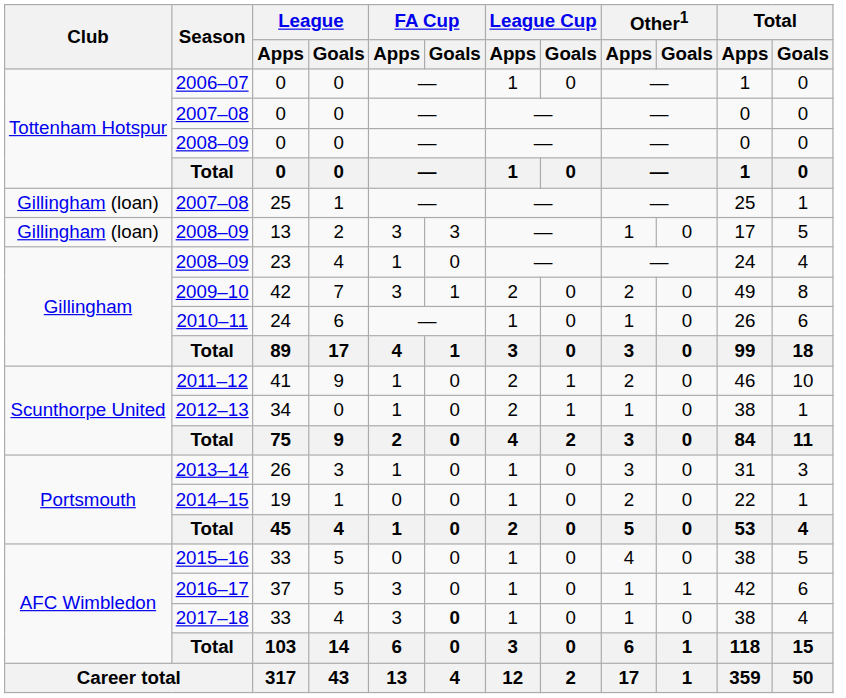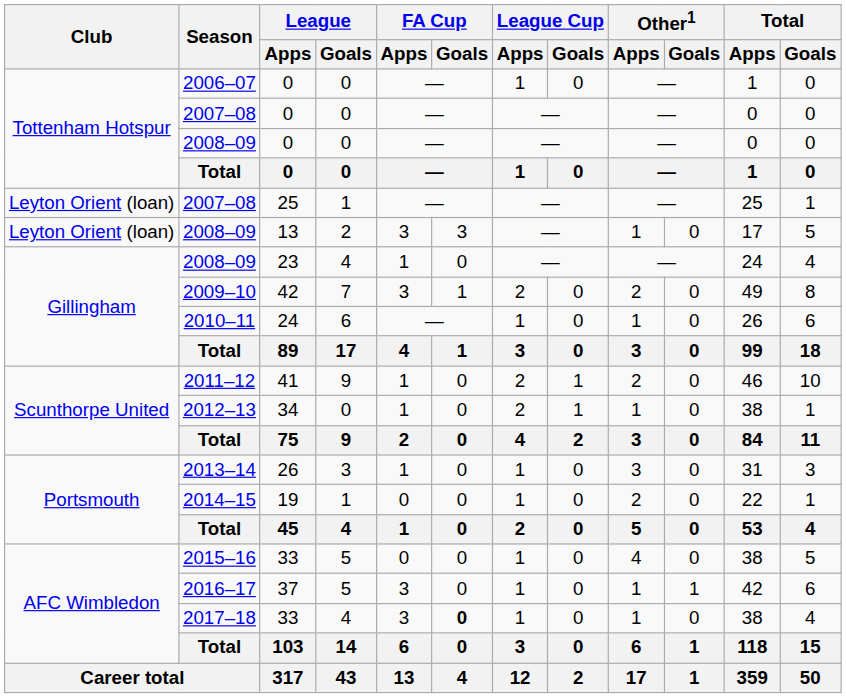 <table class="wikitable" style="text-align:center">
 <tr>
 <th rowspan="2">Club</th>
 <th rowspan="2">Season</th>
 <th colspan="2"><a href='#'>League</a></th>
 <th colspan="2"><a href='#'>FA Cup</a></th>
 <th colspan="2"><a href='#'>League Cup</a></th>
 <th colspan="2">Other<sup>1</sup></th>
 <th colspan="2">Total</th>
 </tr>
 <tr>
 <th>Apps</th>
 <th>Goals</th>
 <th>Apps</th>
 <th>Goals</th>
 <th>Apps</th>
 <th>Goals</th>
 <th>Apps</th>
 <th>Goals</th>
 <th>Apps</th>
 <th>Goals</th>
 </tr>
 <tr>
 <td rowspan="4"><a href='#'>Tottenham Hotspur</a></td>
 <td><a href='#'>2006–07</a></td>
 <td>0</td>
 <td>0</td>
 <td colspan="2">—</td>
 <td>1</td>
 <td>0</td>
 <td colspan="2">—</td>
 <td>1</td>
 <td>0</td>
 </tr>
 <tr>
 <td><a href='#'>2007–08</a></td>
 <td>0</td>
 <td>0</td>
 <td colspan="2">—</td>
 <td colspan="2">—</td>
 <td colspan="2">—</td>
 <td>0</td>
 <td>0</td>
 </tr>
 <tr>
 <td><a href='#'>2008–09</a></td>
 <td>0</td>
 <td>0</td>
 <td colspan="2">—</td>
 <td colspan="2">—</td>
 <td colspan="2">—</td>
 <td>0</td>
 <td>0</td>
 </tr>
 <tr>
 <th>Total</th>
 <th>0</th>
 <th>0</th>
 <th colspan="2">—</th>
 <th>1</th>
 <th>0</th>
 <th colspan="2">—</th>
 <th>1</th>
 <th>0</th>
 </tr>
 <tr>
-<td><a href='#'>Gillingham</a> (loan)</td>
+<td><a href='#'>Leyton Orient</a> (loan)</td>
 <td><a href='#'>2007–08</a></td>
 <td>25</td>
 <td>1</td>
 <td colspan="2">—</td>
 <td colspan="2">—</td>
 <td colspan="2">—</td>
 <td>25</td>
 <td>1</td>
 </tr>
 <tr>
-<td><a href='#'>Gillingham</a> (loan)</td>
+<td><a href='#'>Leyton Orient</a> (loan)</td>
 <td><a href='#'>2008–09</a></td>
 <td>13</td>
 <td>2</td>
 <td>3</td>
 <td>3</td>
 <td colspan="2">—</td>
 <td>1</td>
 <td>0</td>
 <td>17</td>
 <td>5</td>
 </tr>
 <tr>
 <td rowspan="4"><a href='#'>Gillingham</a></td>
 <td><a href='#'>2008–09</a></td>
 <td>23</td>
 <td>4</td>
 <td>1</td>
 <td>0</td>
 <td colspan="2">—</td>
 <td colspan="2">—</td>
 <td>24</td>
 <td>4</td>
 </tr>
 <tr>
 <td><a href='#'>2009–10</a></td>
 <td>42</td>
 <td>7</td>
 <td>3</td>
 <td>1</td>
 <td>2</td>
 <td>0</td>
 <td>2</td>
 <td>0</td>
 <td>49</td>
 <td>8</td>
 </tr>
 <tr>
 <td><a href='#'>2010–11</a></td>
 <td>24</td>
 <td>6</td>
 <td colspan="2">—</td>
 <td>1</td>
 <td>0</td>
 <td>1</td>
 <td>0</td>
 <td>26</td>
 <td>6</td>
 </tr>
 <tr>
 <th>Total</th>
 <th>89</th>
 <th>17</th>
 <th>4</th>
 <th>1</th>
 <th>3</th>
 <th>0</th>
 <th>3</th>
 <th>0</th>
 <th>99</th>
 <th>18</th>
 </tr>
 <tr>
 <td rowspan="3"><a href='#'>Scunthorpe United</a></td>
 <td><a href='#'>2011–12</a></td>
 <td>41</td>
 <td>9</td>
 <td>1</td>
 <td>0</td>
 <td>2</td>
 <td>1</td>
 <td>2</td>
 <td>0</td>
 <td>46</td>
 <td>10</td>
 </tr>
 <tr>
 <td><a href='#'>2012–13</a></td>
 <td>34</td>
 <td>0</td>
 <td>1</td>
 <td>0</td>
 <td>2</td>
 <td>1</td>
 <td>1</td>
 <td>0</td>
 <td>38</td>
 <td>1</td>
 </tr>
 <tr>
 <th>Total</th>
 <th>75</th>
 <th>9</th>
 <th>2</th>
 <th>0</th>
 <th>4</th>
 <th>2</th>
 <th>3</th>
 <th>0</th>
 <th>84</th>
 <th>11</th>
 </tr>
 <tr>
 <td rowspan="3"><a href='#'>Portsmouth</a></td>
 <td><a href='#'>2013–14</a></td>
 <td>26</td>
 <td>3</td>
 <td>1</td>
 <td>0</td>
 <td>1</td>
 <td>0</td>
 <td>3</td>
 <td>0</td>
 <td>31</td>
 <td>3</td>
 </tr>
 <tr>
 <td><a href='#'>2014–15</a></td>
 <td>19</td>
 <td>1</td>
 <td>0</td>
 <td>0</td>
 <td>1</td>
 <td>0</td>
 <td>2</td>
 <td>0</td>
 <td>22</td>
 <td>1</td>
 </tr>
 <tr>
 <th>Total</th>
 <th>45</th>
 <th>4</th>
 <th>1</th>
 <th>0</th>
 <th>2</th>
 <th>0</th>
 <th>5</th>
 <th>0</th>
 <th>53</th>
 <th>4</th>
 </tr>
 <tr>
 <td rowspan="4"><a href='#'>AFC Wimbledon</a></td>
 <td><a href='#'>2015–16</a></td>
 <td>33</td>
 <td>5</td>
 <td>0</td>
 <td>0</td>
 <td>1</td>
 <td>0</td>
 <td>4</td>
 <td>0</td>
 <td>38</td>
 <td>5</td>
 </tr>
 <tr>
 <td><a href='#'>2016–17</a></td>
 <td>37</td>
 <td>5</td>
 <td>3</td>
 <td>0</td>
 <td>1</td>
 <td>0</td>
 <td>1</td>
 <td>1</td>
 <td>42</td>
 <td>6</td>
 </tr>
 <tr>
 <td><a href='#'>2017–18</a></td>
 <td>33</td>
 <td>4</td>
 <td>3</td>
 <td><strong>0</strong></td>
 <td>1</td>
 <td>0</td>
 <td>1</td>
 <td>0</td>
 <td>38</td>
 <td>4</td>
 </tr>
 <tr>
 <th>Total</th>
 <th>103</th>
 <th>14</th>
 <th>6</th>
 <th>0</th>
 <th>3</th>
 <th>0</th>
 <th>6</th>
 <th>1</th>
 <th>118</th>
 <th>15</th>
 </tr>
 <tr>
 <th colspan="2">Career total</th>
 <th>317</th>
 <th>43</th>
 <th>13</th>
 <th>4</th>
 <th>12</th>
 <th>2</th>
 <th>17</th>
 <th>1</th>
 <th>359</th>
 <th>50</th>
 </tr>
 </table>
